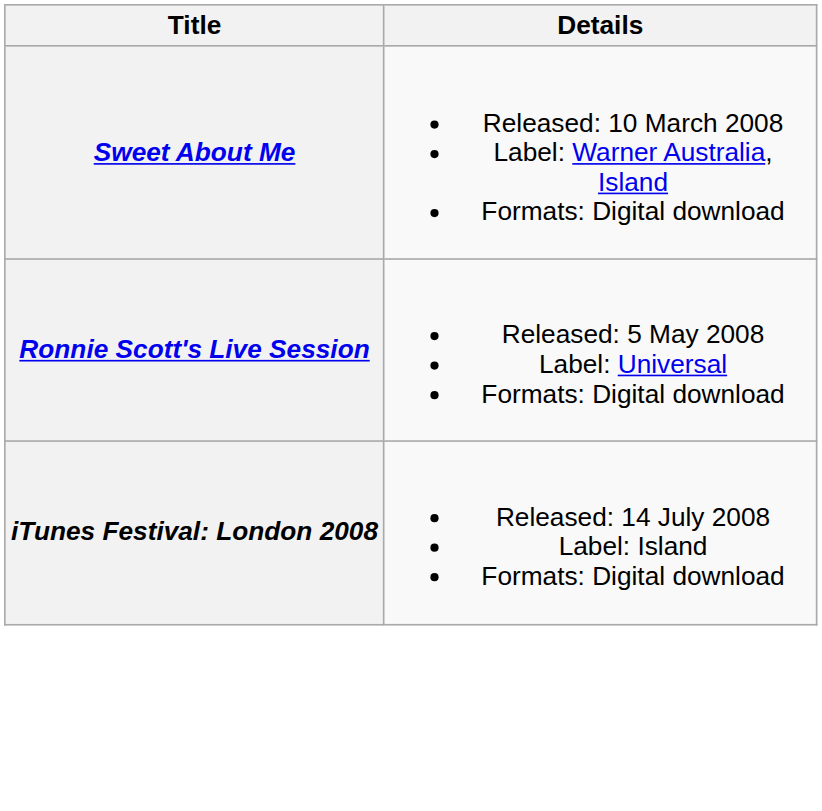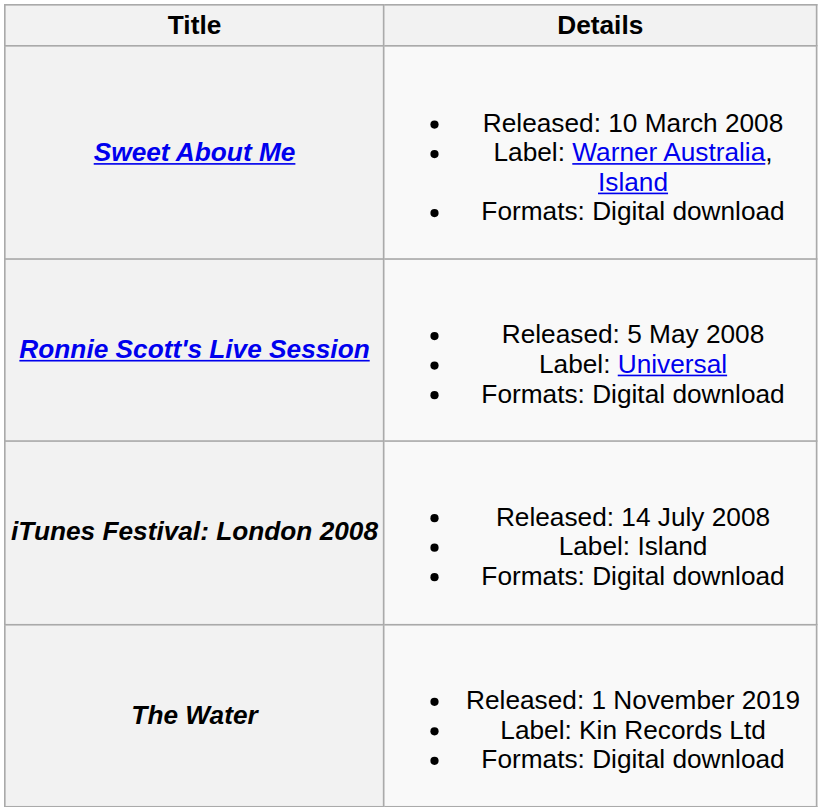 <table class="wikitable plainrowheaders" style="text-align:center;" border="1">
 <tr>
 <th scope="col" style="width:14em;">Title</th>
 <th scope="col" style="width:16em;">Details</th>
 </tr>
 <tr>
 <th scope="row"><em><a href='#'>Sweet About Me</a></em></th>
 <td><br><ul><li>Released: 10 March 2008</li><li>Label: <a href='#'>Warner Australia</a>, <a href='#'>Island</a></li><li>Formats: Digital download</li></ul></td>
 </tr>
 <tr>
 <th scope="row"><em><a href='#'>Ronnie Scott's Live Session</a></em></th>
 <td><br><ul><li>Released: 5 May 2008</li><li>Label: <a href='#'>Universal</a></li><li>Formats: Digital download</li></ul></td>
 </tr>
 <tr>
 <th scope="row"><em>iTunes Festival: London 2008</em></th>
 <td><br><ul><li>Released: 14 July 2008</li><li>Label: Island</li><li>Formats: Digital download</li></ul></td>
 </tr>
+<tr>
+<th scope="row"><em>The Water</em></th>
+<td><br><ul><li>Released: 1 November 2019</li><li>Label: Kin Records Ltd</li><li>Formats: Digital download</li></ul></td>
+</tr>
 </table>
